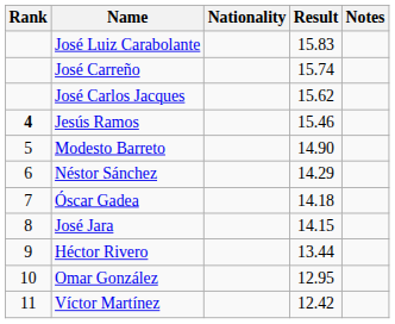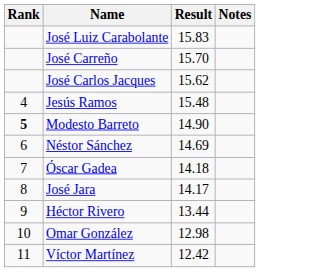 <table class="wikitable sortable" style="text-align:center">
 <tr>
 <th>Rank</th>
 <th>Name</th>
-<th>Nationality</th>
 <th>Result</th>
 <th>Notes</th>
 </tr>
 <tr>
 <td></td>
 <td align=left><a href='#'>José Luiz Carabolante</a></td>
-<td align=left></td>
 <td>15.83</td>
 <td></td>
 </tr>
 <tr>
 <td></td>
 <td align=left><a href='#'>José Carreño</a></td>
-<td align=left></td>
-<td>15.74</td>
+<td>15.70</td>
 <td></td>
 </tr>
 <tr>
 <td></td>
 <td align=left><a href='#'>José Carlos Jacques</a></td>
-<td align=left></td>
 <td>15.62</td>
 <td></td>
 </tr>
 <tr>
-<td><strong>4</strong></td>
+<td>4</td>
 <td align=left><a href='#'>Jesús Ramos</a></td>
-<td align=left></td>
-<td>15.46</td>
+<td>15.48</td>
 <td></td>
 </tr>
 <tr>
-<td>5</td>
+<td><strong>5</strong></td>
 <td align=left><a href='#'>Modesto Barreto</a></td>
-<td align=left></td>
 <td>14.90</td>
 <td></td>
 </tr>
 <tr>
 <td>6</td>
 <td align=left><a href='#'>Néstor Sánchez</a></td>
-<td align=left></td>
-<td>14.29</td>
+<td>14.69</td>
 <td></td>
 </tr>
 <tr>
 <td>7</td>
 <td align=left><a href='#'>Óscar Gadea</a></td>
-<td align=left></td>
 <td>14.18</td>
 <td></td>
 </tr>
 <tr>
 <td>8</td>
 <td align=left><a href='#'>José Jara</a></td>
-<td align=left></td>
-<td>14.15</td>
+<td>14.17</td>
 <td></td>
 </tr>
 <tr>
 <td>9</td>
 <td align=left><a href='#'>Héctor Rivero</a></td>
-<td align=left></td>
 <td>13.44</td>
 <td></td>
 </tr>
 <tr>
 <td>10</td>
 <td align=left><a href='#'>Omar González</a></td>
-<td align=left></td>
-<td>12.95</td>
+<td>12.98</td>
 <td></td>
 </tr>
 <tr>
 <td>11</td>
 <td align=left><a href='#'>Víctor Martínez</a></td>
-<td align=left></td>
 <td>12.42</td>
 <td></td>
 </tr>
 </table>
